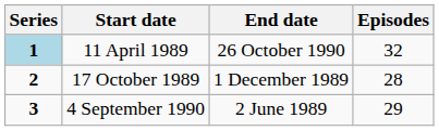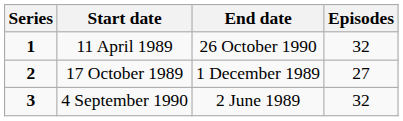 <table class="wikitable" style="text-align:center;">
 <tr>
 <th>Series</th>
 <th>Start date</th>
 <th>End date</th>
 <th>Episodes</th>
 </tr>
 <tr>
-<td style="background: lightblue;"><strong>1</strong></td>
+<td><strong>1</strong></td>
 <td>11 April 1989</td>
 <td>26 October 1990</td>
 <td>32</td>
 </tr>
 <tr>
 <td><strong>2</strong></td>
 <td>17 October 1989</td>
 <td>1 December 1989</td>
-<td>28</td>
+<td>27</td>
 </tr>
 <tr>
 <td><strong>3</strong></td>
 <td>4 September 1990</td>
 <td>2 June 1989</td>
-<td>29</td>
+<td>32</td>
 </tr>
 </table>
